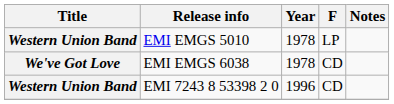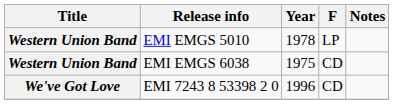 <table class="wikitable plainrowheaders sortable">
 <tr>
 <th scope="col">Title</th>
 <th scope="col">Release info</th>
 <th scope="col">Year</th>
 <th scope="col">F</th>
 <th scope="col" class="unsortable">Notes</th>
 </tr>
 <tr>
 <th scope="row"><em>Western Union Band</em></th>
 <td><a href='#'>EMI</a> EMGS 5010</td>
 <td>1978</td>
 <td>LP</td>
 <td></td>
 </tr>
 <tr>
-<th scope="row"><em>We've Got Love</em></th>
+<th scope="row"><em>Western Union Band</em></th>
 <td>EMI EMGS 6038</td>
-<td>1978</td>
+<td>1975</td>
 <td>CD</td>
 <td></td>
 </tr>
 <tr>
-<th scope="row"><em>Western Union Band</em></th>
+<th scope="row"><em>We've Got Love</em></th>
 <td>EMI 7243 8 53398 2 0</td>
 <td>1996</td>
 <td>CD</td>
 <td></td>
 </tr>
 <tr>
 </tr>
 </table>
